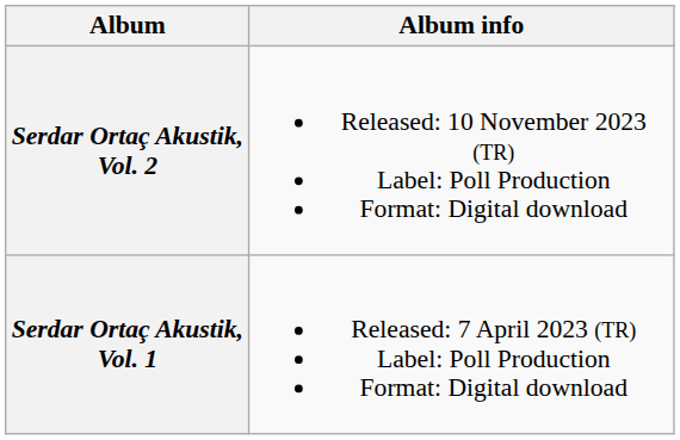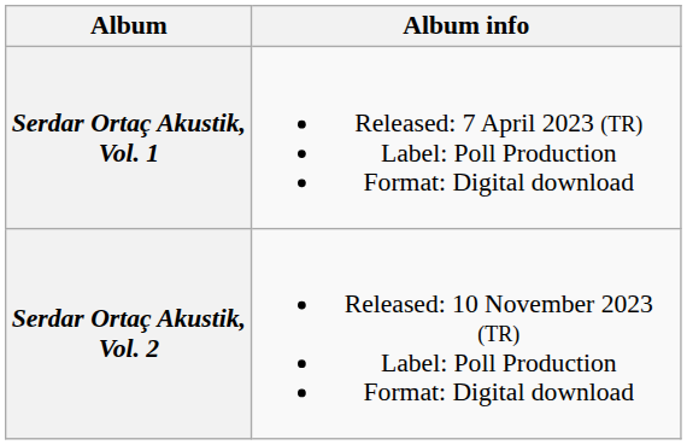 <table class="wikitable plainrowheaders" style="text-align:center;" border="1">
 <tr>
 <th scope="col" style="width:9em;">Album</th>
 <th scope="col" style="width:16em;">Album info</th>
 </tr>
 <tr>
+<th scope="row"><em>Serdar Ortaç Akustik, Vol. 1</em></th>
+<td><br><ul><li>Released: 7 April 2023 <small>(TR)</small></li><li>Label: Poll Production</li><li>Format: Digital download</li></ul></td>
+</tr>
+<tr>
 <th scope="row"><em>Serdar Ortaç Akustik, Vol. 2</em></th>
 <td><br><ul><li>Released: 10 November 2023 <small>(TR)</small></li><li>Label: Poll Production</li><li>Format: Digital download</li></ul></td>
 </tr>
-<tr>
-<th scope="row"><em>Serdar Ortaç Akustik, Vol. 1</em></th>
-<td><br><ul><li>Released: 7 April 2023 <small>(TR)</small></li><li>Label: Poll Production</li><li>Format: Digital download</li></ul></td>
-</tr>
 </table>
